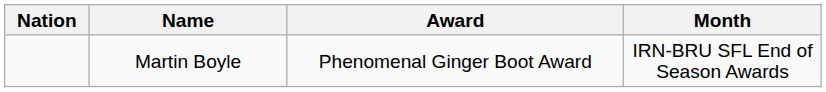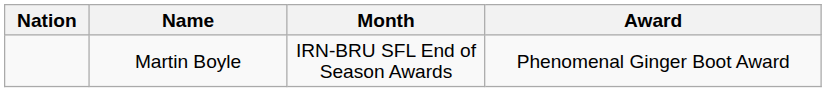 <table class="wikitable" style="font-size: 95%; text-align: center;">
 <tr>
 <th width=60>Nation</th>
 <th width=150>Name</th>
+<th width=150>Month</th>
 <th width=260>Award</th>
-<th width=150>Month</th>
 </tr>
 <tr>
 <td></td>
 <td>Martin Boyle</td>
+<td>IRN-BRU SFL End of Season Awards</td>
 <td>Phenomenal Ginger Boot Award</td>
-<td>IRN-BRU SFL End of Season Awards</td>
 </tr>
 </table>
